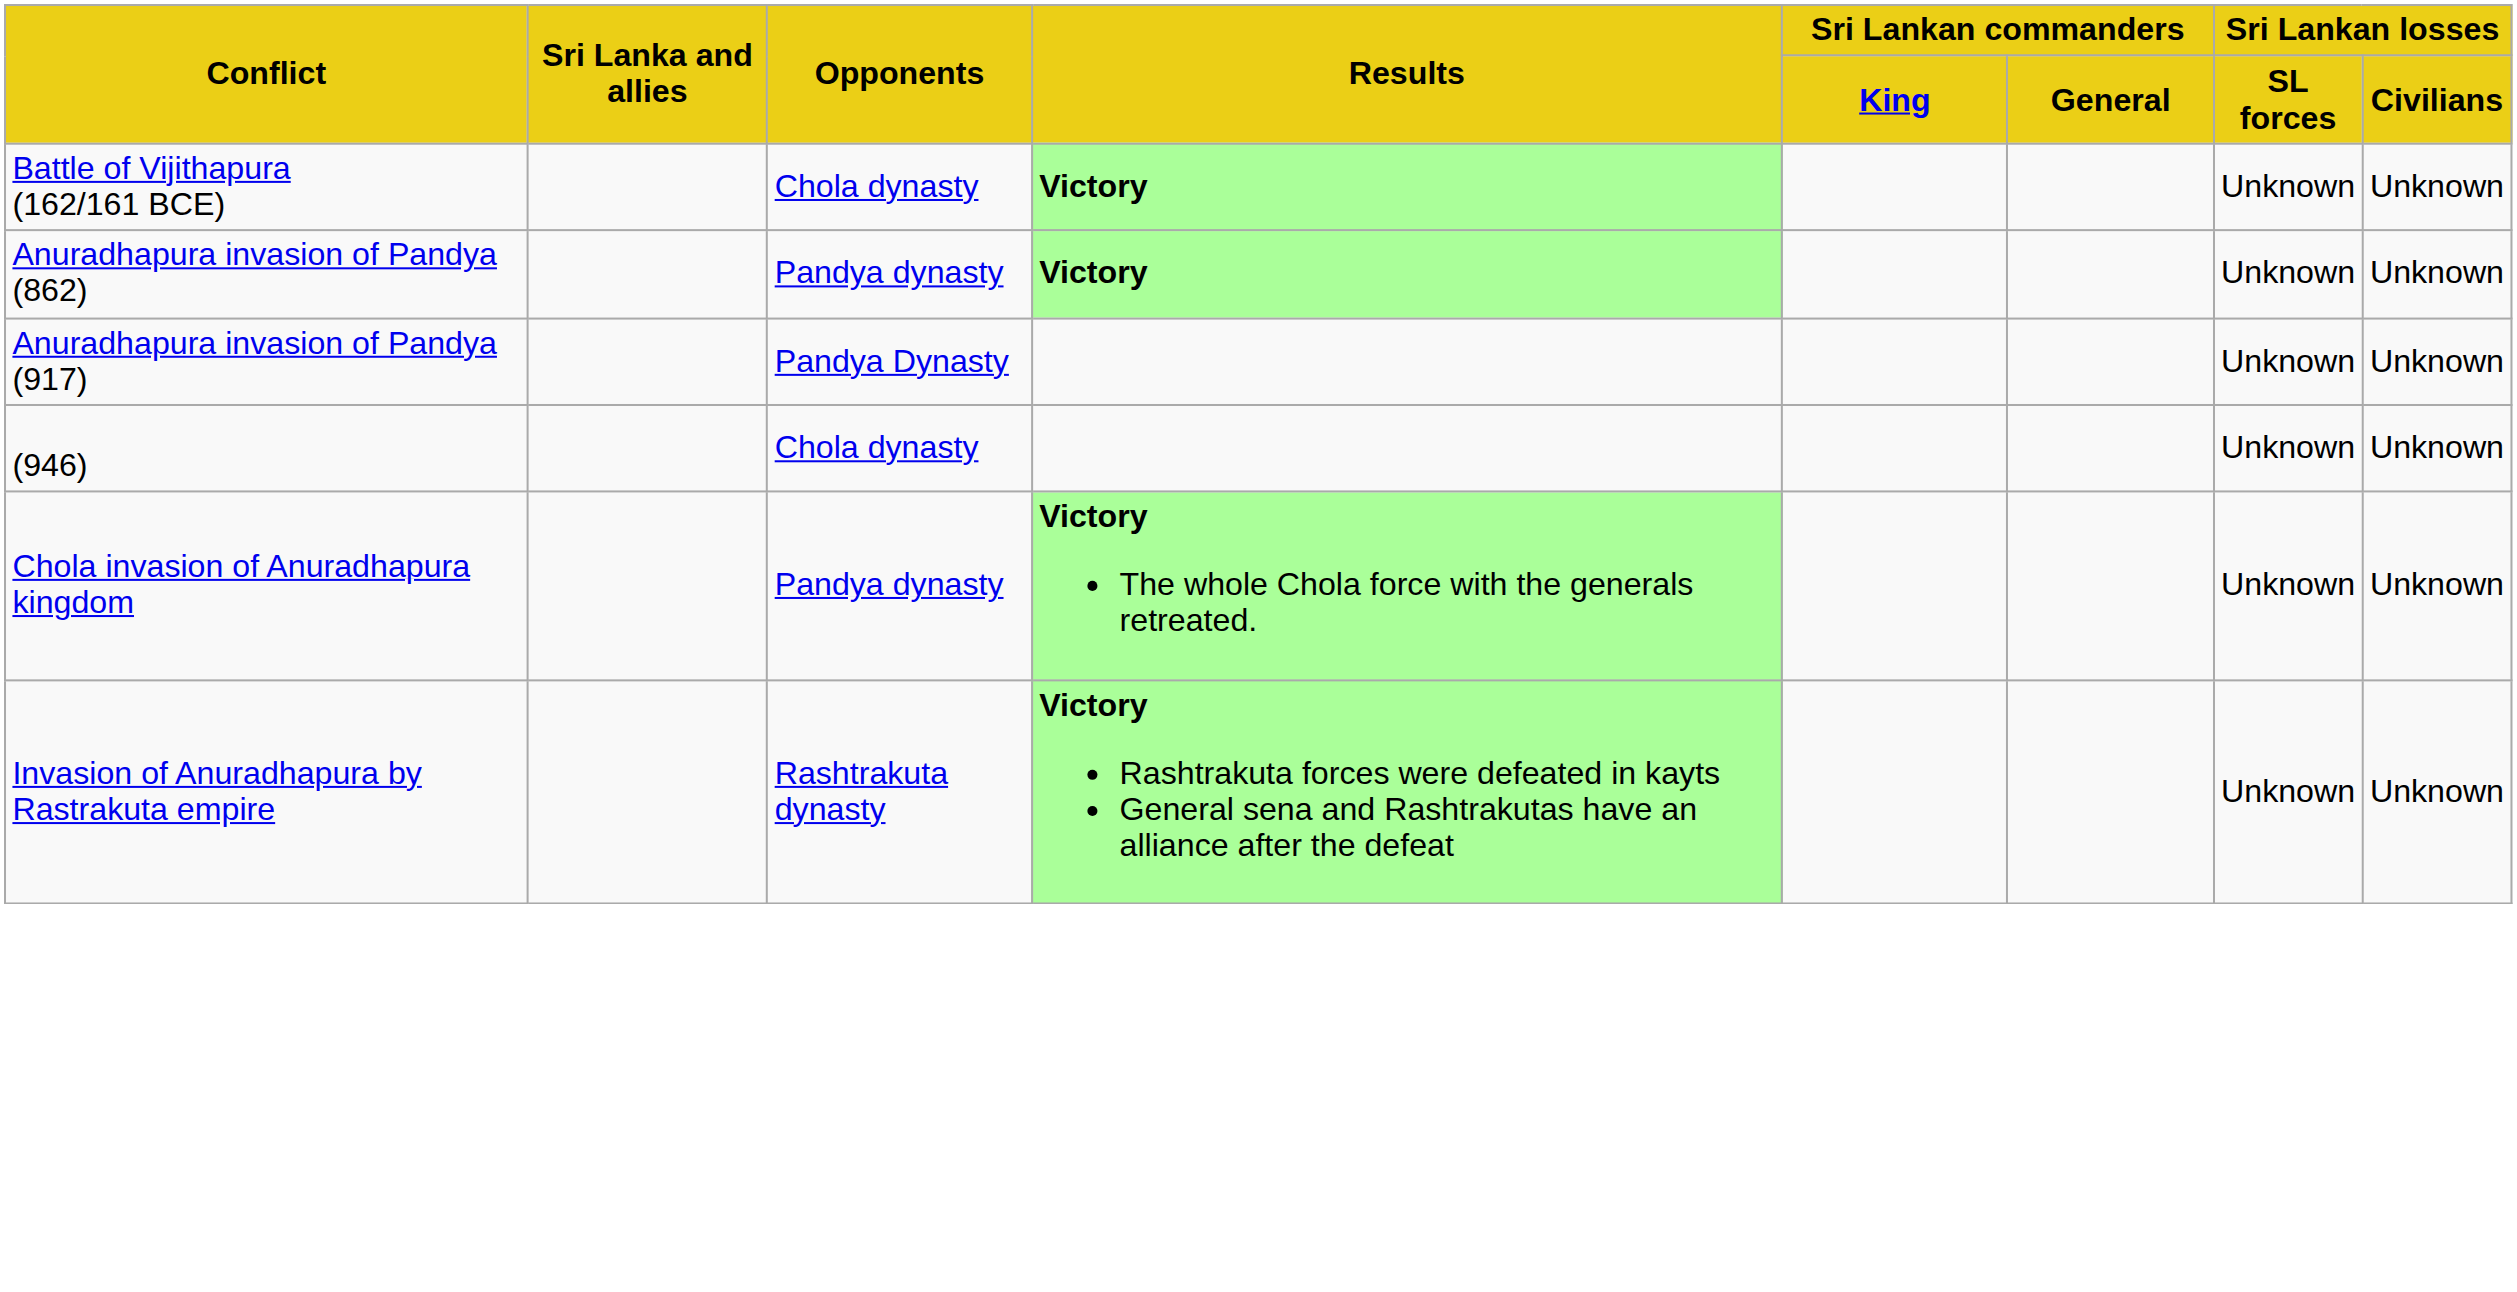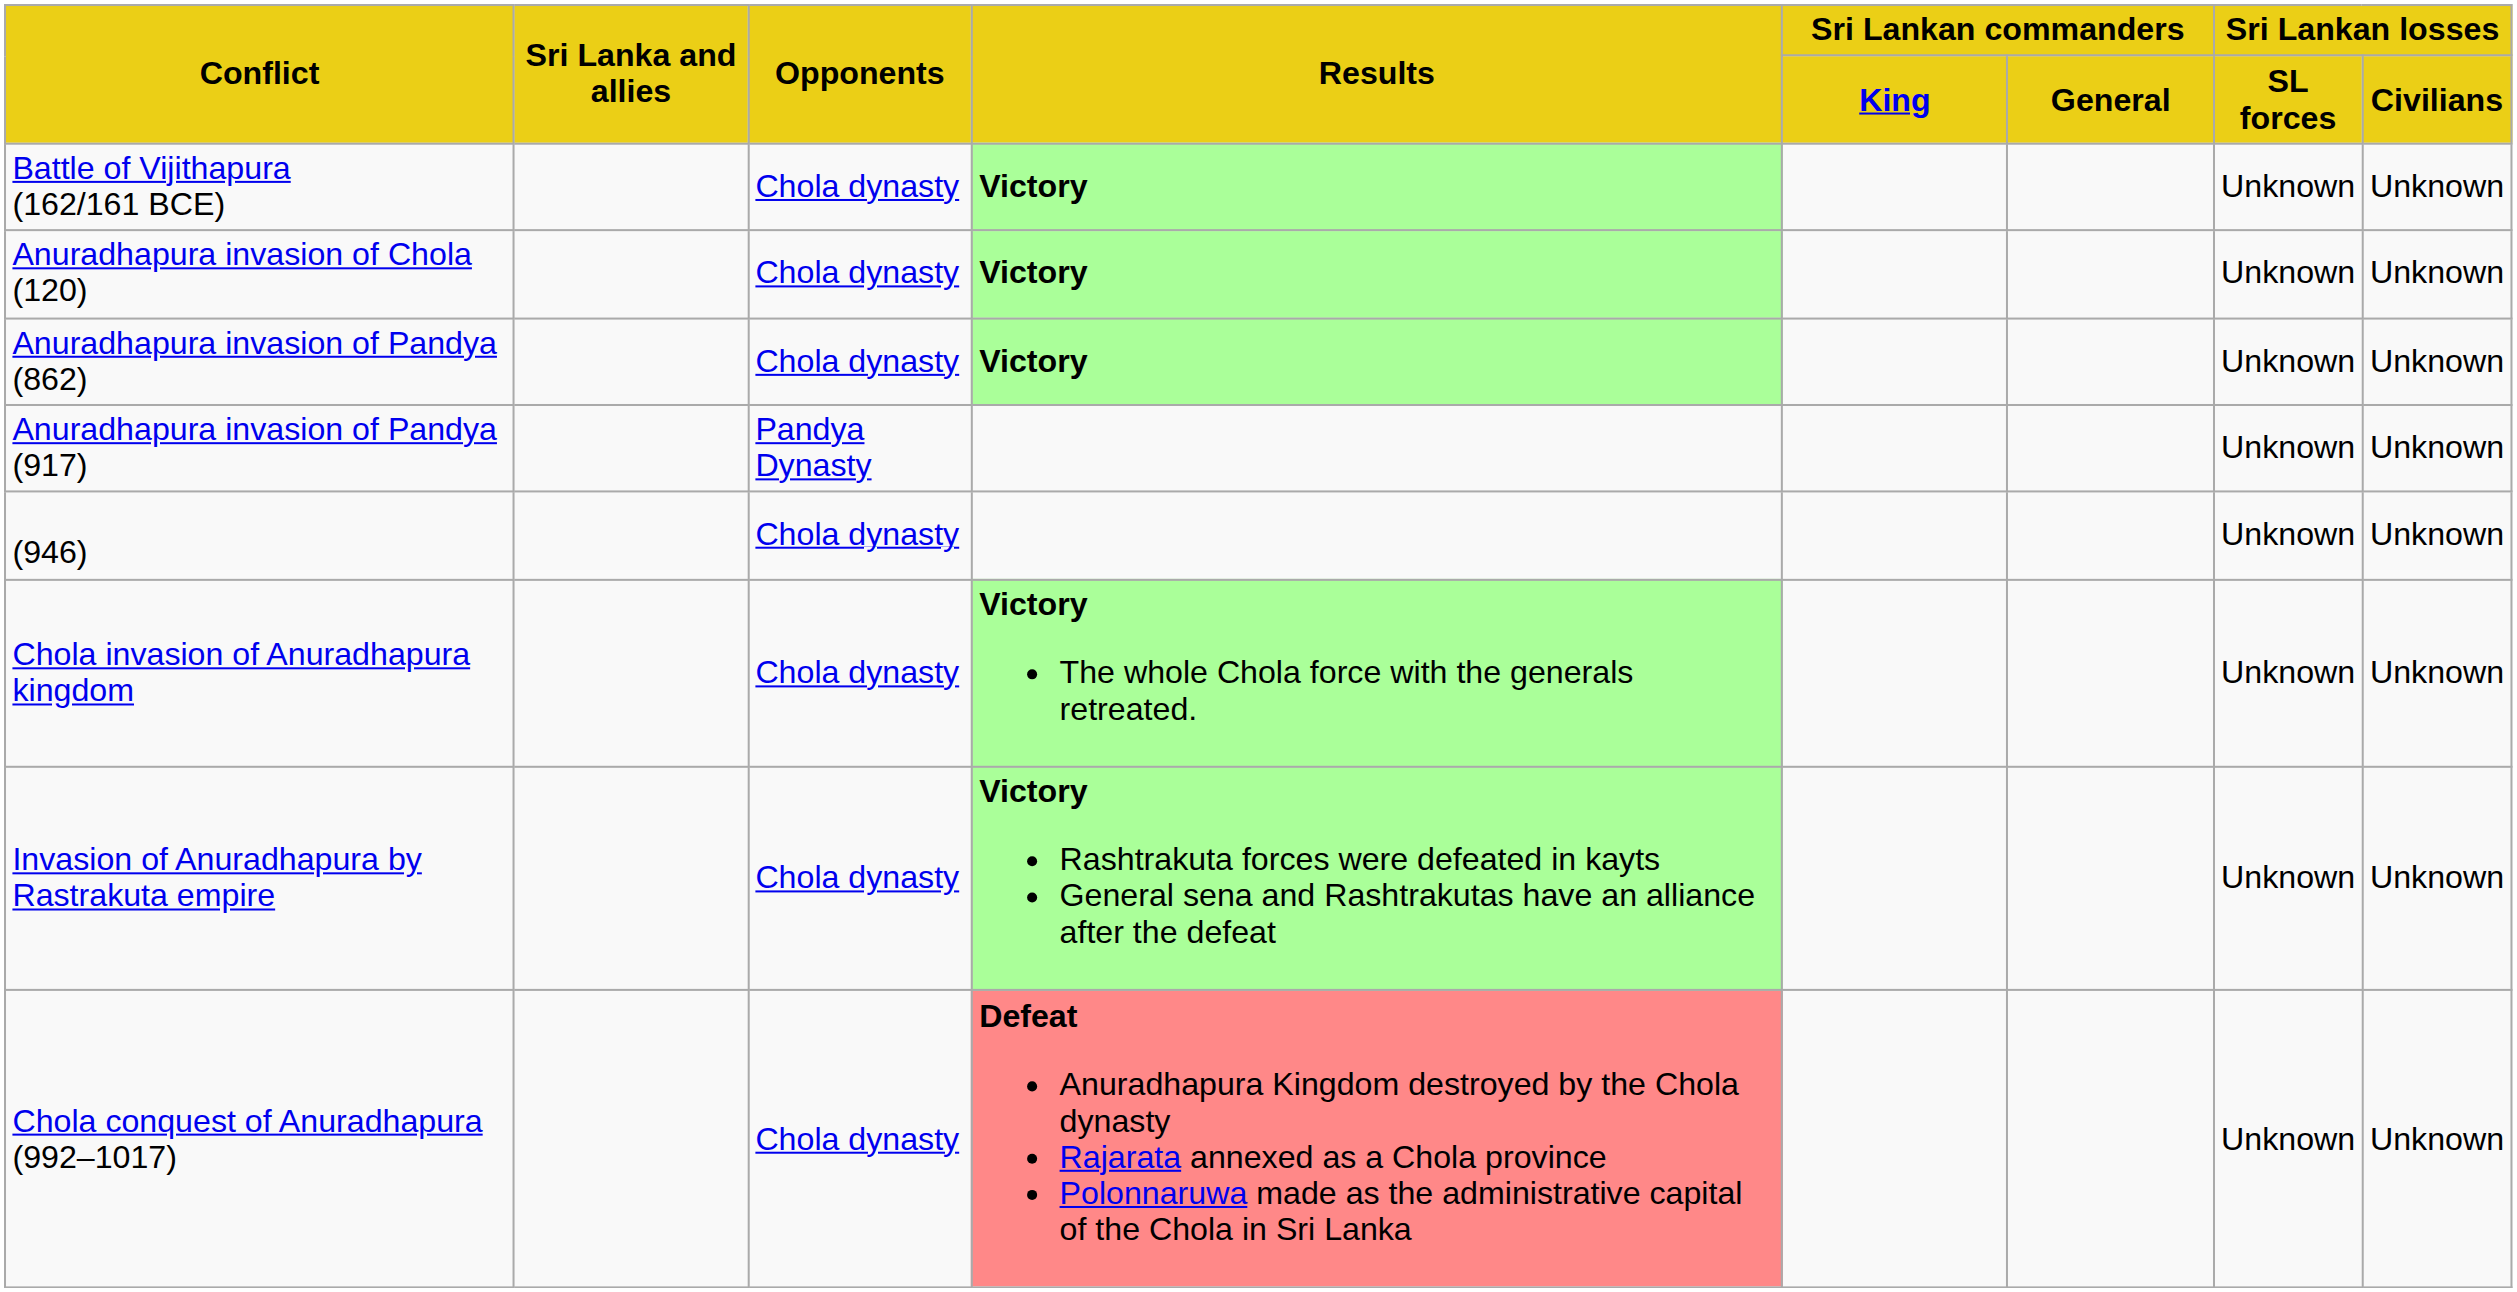 <table class="wikitable">
 <tr>
 <th style="background:#EBCF16" rowspan="2"><span>Conflict</span></th>
 <th style="background:#EBCF16" rowspan="2"><span>Sri Lanka and allies</span></th>
 <th style="background:#EBCF16" rowspan="2"><span>Opponents</span></th>
 <th style="background:#EBCF16" rowspan="2"><span>Results</span></th>
 <th style="background:#EBCF16" colspan="2"><span>Sri Lankan commanders</span></th>
 <th style="background:#EBCF16" colspan="2"><span>Sri Lankan losses</span></th>
 </tr>
 <tr>
 <th style="background:#EBCF16" width=105px><span><a href='#'>King</a></span></th>
 <th style="background:#EBCF16" width=95px><span>General</span></th>
 <th style="background:#EBCF16" width=55px><span>SL<br>forces</span></th>
 <th style="background:#EBCF16" width=><span>Civilians</span></th>
 </tr>
 <tr>
 <td><a href='#'>Battle of Vijithapura</a><br>(162/161 BCE)</td>
 <td></td>
 <td><a href='#'>Chola dynasty</a></td>
 <td style="background:#AF9"><strong>Victory</strong></td>
 <td></td>
 <td></td>
 <td>Unknown</td>
 <td>Unknown</td>
 </tr>
 <tr>
+<td><a href='#'>Anuradhapura invasion of Chola</a><br>(120)</td>
+<td></td>
+<td><a href='#'>Chola dynasty</a></td>
+<td style="background:#AF9"><strong>Victory</strong></td>
+<td></td>
+<td></td>
+<td>Unknown</td>
+<td>Unknown</td>
+</tr>
+<tr>
 <td><a href='#'>Anuradhapura invasion of Pandya</a><br>(862)</td>
 <td></td>
-<td><a href='#'>Pandya dynasty</a></td>
+<td><a href='#'>Chola dynasty</a></td>
 <td style="background:#AF9"><strong>Victory</strong></td>
 <td></td>
 <td></td>
 <td>Unknown</td>
 <td>Unknown</td>
 </tr>
 <tr>
 <td><a href='#'>Anuradhapura invasion of Pandya</a><br>(917)</td>
 <td></td>
 <td><a href='#'>Pandya Dynasty</a></td>
 <td></td>
 <td></td>
 <td></td>
 <td>Unknown</td>
 <td>Unknown</td>
 </tr>
 <tr>
 <td><br>(946)</td>
 <td></td>
 <td><a href='#'>Chola dynasty</a></td>
 <td></td>
 <td></td>
 <td></td>
 <td>Unknown</td>
 <td>Unknown</td>
 </tr>
 <tr>
 <td><a href='#'>Chola invasion of Anuradhapura kingdom</a></td>
 <td></td>
-<td><a href='#'>Pandya dynasty</a></td>
+<td><a href='#'>Chola dynasty</a></td>
 <td style="background:#AF9"><strong>Victory</strong><br><ul><li>The whole Chola force with the generals retreated.</li></ul></td>
 <td></td>
 <td></td>
 <td>Unknown</td>
 <td>Unknown</td>
 </tr>
 <tr>
 <td><a href='#'>Invasion of Anuradhapura by Rastrakuta empire</a></td>
 <td></td>
-<td><a href='#'>Rashtrakuta dynasty</a></td>
+<td><a href='#'>Chola dynasty</a></td>
 <td style="background:#AF9"><strong>Victory</strong><br><ul><li>Rashtrakuta forces were defeated in kayts</li><li>General sena and Rashtrakutas have an alliance after the defeat</li></ul></td>
 <td></td>
 <td></td>
 <td>Unknown</td>
 <td>Unknown</td>
 </tr>
+<tr>
+<td><a href='#'>Chola conquest of Anuradhapura</a><br>(992–1017)</td>
+<td></td>
+<td><a href='#'>Chola dynasty</a></td>
+<td style="background:#F88"><strong>Defeat</strong><br><ul><li>Anuradhapura Kingdom destroyed by the Chola dynasty</li><li><a href='#'>Rajarata</a> annexed as a Chola province</li><li><a href='#'>Polonnaruwa</a> made as the administrative capital of the Chola in Sri Lanka</li></ul></td>
+<td></td>
+<td></td>
+<td>Unknown</td>
+<td>Unknown</td>
+</tr>
 </table>
